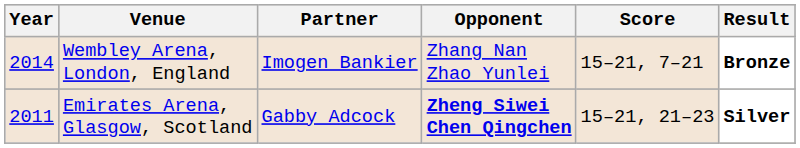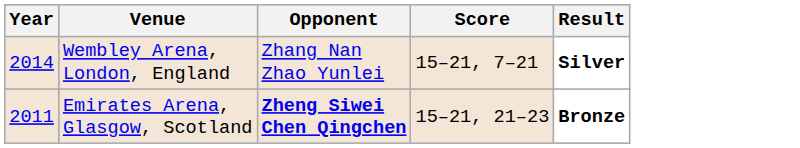 <table class="sortable wikitable" style="font-size: 90%;">
 <tr>
 <th>Year</th>
 <th>Venue</th>
-<th>Partner</th>
 <th>Opponent</th>
 <th>Score</th>
 <th>Result</th>
 </tr>
 <tr style="background:#F3E6D7">
 <td align="center"><a href='#'>2014</a></td>
 <td align="left"><a href='#'>Wembley Arena</a>,<br><a href='#'>London</a>, England</td>
-<td align="left"> <a href='#'>Imogen Bankier</a></td>
 <td align="left"> <a href='#'>Zhang Nan</a><br> <a href='#'>Zhao Yunlei</a></td>
 <td align="left">15–21, 7–21</td>
-<td style="text-align:left; background:white"> <strong>Bronze</strong></td>
+<td style="text-align:left; background:white"> <strong>Silver</strong></td>
 </tr>
 <tr style="background:#F3E6D7">
 <td align="center"><a href='#'>2011</a></td>
 <td align="left"><a href='#'>Emirates Arena</a>,<br><a href='#'>Glasgow</a>, Scotland</td>
-<td align="left"> <a href='#'>Gabby Adcock</a></td>
 <td align="left"><strong> <a href='#'>Zheng Siwei</a><br> <a href='#'>Chen Qingchen</a></strong></td>
 <td align="left">15–21, 21–23</td>
-<td style="text-align:left; background:white"> <strong>Silver</strong></td>
+<td style="text-align:left; background:white"> <strong>Bronze</strong></td>
 </tr>
 </table>
